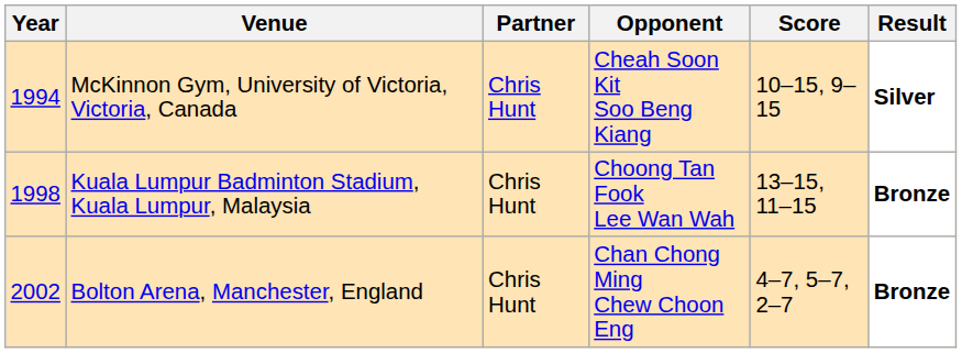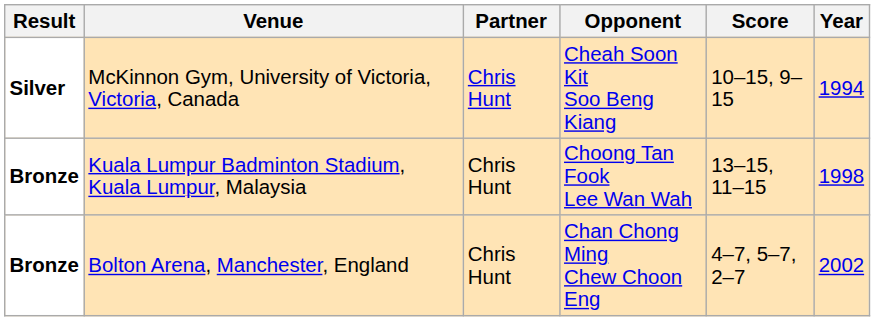 <table class="sortable wikitable" style="font-size: 90%;">
 <tr>
-<th>Year</th>
+<th>Result</th>
 <th>Venue</th>
 <th>Partner</th>
 <th>Opponent</th>
 <th>Score</th>
-<th>Result</th>
+<th>Year</th>
 </tr>
 <tr style="background:#FFE4B5">
-<td align="center"><a href='#'>1994</a></td>
+<td style="text-align:left; background:white"> <strong>Silver</strong></td>
 <td align="left">McKinnon Gym, University of Victoria, <a href='#'>Victoria</a>, Canada</td>
 <td align="left"> <a href='#'>Chris Hunt</a></td>
 <td align="left"> <a href='#'>Cheah Soon Kit</a><br> <a href='#'>Soo Beng Kiang</a></td>
 <td align="left">10–15, 9–15</td>
-<td style="text-align:left; background:white"> <strong>Silver</strong></td>
+<td align="center"><a href='#'>1994</a></td>
 </tr>
 <tr style="background:#FFE4B5">
-<td align="center"><a href='#'>1998</a></td>
+<td style="text-align:left; background:white"> <strong>Bronze</strong></td>
 <td align="left"><a href='#'>Kuala Lumpur Badminton Stadium</a>, <a href='#'>Kuala Lumpur</a>, Malaysia</td>
 <td align="left"> Chris Hunt</td>
 <td align="left"> <a href='#'>Choong Tan Fook</a><br> <a href='#'>Lee Wan Wah</a></td>
 <td align="left">13–15, 11–15</td>
-<td style="text-align:left; background:white"> <strong>Bronze</strong></td>
+<td align="center"><a href='#'>1998</a></td>
 </tr>
 <tr style="background:#FFE4B5">
-<td align="center"><a href='#'>2002</a></td>
+<td style="text-align:left; background:white"> <strong>Bronze</strong></td>
 <td align="left"><a href='#'>Bolton Arena</a>, <a href='#'>Manchester</a>, England</td>
 <td align="left"> Chris Hunt</td>
 <td align="left"> <a href='#'>Chan Chong Ming</a><br> <a href='#'>Chew Choon Eng</a></td>
 <td align="left">4–7, 5–7, 2–7</td>
-<td style="text-align:left; background:white"> <strong>Bronze</strong></td>
+<td align="center"><a href='#'>2002</a></td>
 </tr>
 </table>
